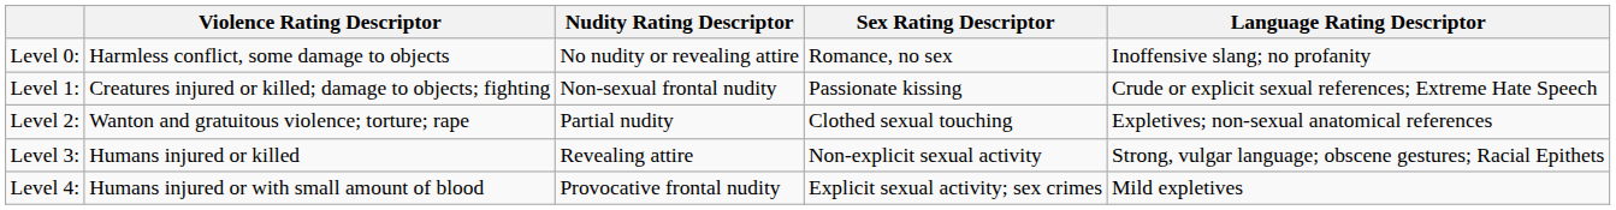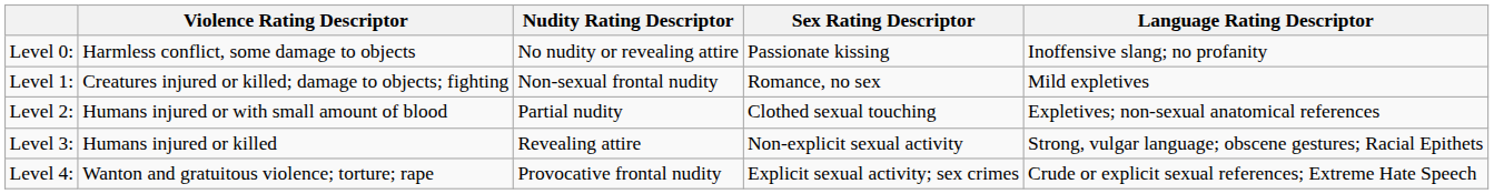 <table class="wikitable">
 <tr>
 <th> </th>
 <th>Violence Rating Descriptor</th>
 <th>Nudity Rating Descriptor</th>
 <th>Sex Rating Descriptor</th>
 <th>Language Rating Descriptor</th>
 </tr>
 <tr>
 <td>Level 0:</td>
 <td>Harmless conflict, some damage to objects</td>
 <td>No nudity or revealing attire</td>
-<td>Romance, no sex</td>
+<td>Passionate kissing</td>
 <td>Inoffensive slang; no profanity</td>
 </tr>
 <tr>
 <td>Level 1:</td>
 <td>Creatures injured or killed; damage to objects; fighting</td>
 <td>Non-sexual frontal nudity</td>
-<td>Passionate kissing</td>
-<td>Crude or explicit sexual references; Extreme Hate Speech</td>
+<td>Romance, no sex</td>
+<td>Mild expletives</td>
 </tr>
 <tr>
 <td>Level 2:</td>
-<td>Wanton and gratuitous violence; torture; rape</td>
+<td>Humans injured or with small amount of blood</td>
 <td>Partial nudity</td>
 <td>Clothed sexual touching</td>
 <td>Expletives; non-sexual anatomical references</td>
 </tr>
 <tr>
 <td>Level 3:</td>
 <td>Humans injured or killed</td>
 <td>Revealing attire</td>
 <td>Non-explicit sexual activity</td>
 <td>Strong, vulgar language; obscene gestures; Racial Epithets</td>
 </tr>
 <tr>
 <td>Level 4:</td>
-<td>Humans injured or with small amount of blood</td>
+<td>Wanton and gratuitous violence; torture; rape</td>
 <td>Provocative frontal nudity</td>
 <td>Explicit sexual activity; sex crimes</td>
-<td>Mild expletives</td>
+<td>Crude or explicit sexual references; Extreme Hate Speech</td>
 </tr>
 </table>
